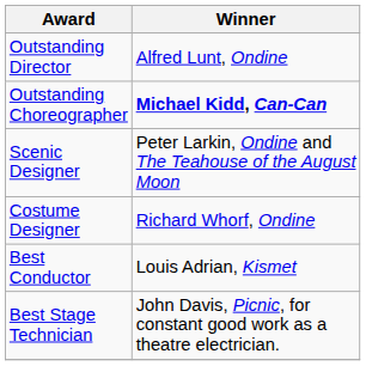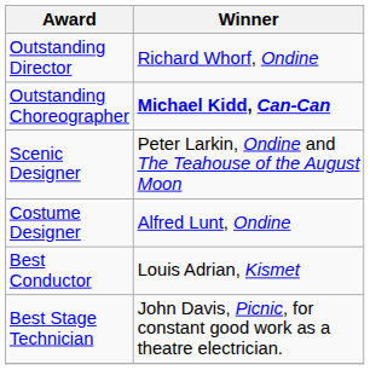 <table class="wikitable">
 <tr>
 <th width="100"><strong>Award</strong></th>
 <th width="200"><strong>Winner</strong></th>
 </tr>
 <tr>
 <td><a href='#'>Outstanding Director</a></td>
-<td><a href='#'>Alfred Lunt</a>, <em><a href='#'>Ondine</a></em></td>
+<td><a href='#'>Richard Whorf</a>, <em><a href='#'>Ondine</a></em></td>
 </tr>
 <tr>
 <td><a href='#'>Outstanding Choreographer</a></td>
 <td><strong><a href='#'>Michael Kidd</a>, <em><a href='#'>Can-Can</a></em></strong></td>
 </tr>
 <tr>
 <td><a href='#'>Scenic Designer</a></td>
 <td>Peter Larkin, <em><a href='#'>Ondine</a></em> and <em><a href='#'>The Teahouse of the August Moon</a></em></td>
 </tr>
 <tr>
 <td><a href='#'>Costume Designer</a></td>
-<td><a href='#'>Richard Whorf</a>, <em><a href='#'>Ondine</a></em></td>
+<td><a href='#'>Alfred Lunt</a>, <em><a href='#'>Ondine</a></em></td>
 </tr>
 <tr>
 <td><a href='#'>Best Conductor</a></td>
 <td>Louis Adrian, <em><a href='#'>Kismet</a></em></td>
 </tr>
 <tr>
 <td><a href='#'>Best Stage Technician</a></td>
 <td>John Davis, <em><a href='#'>Picnic</a></em>, for constant good work as a theatre electrician.</td>
 </tr>
 <tr>
 </tr>
 </table>
